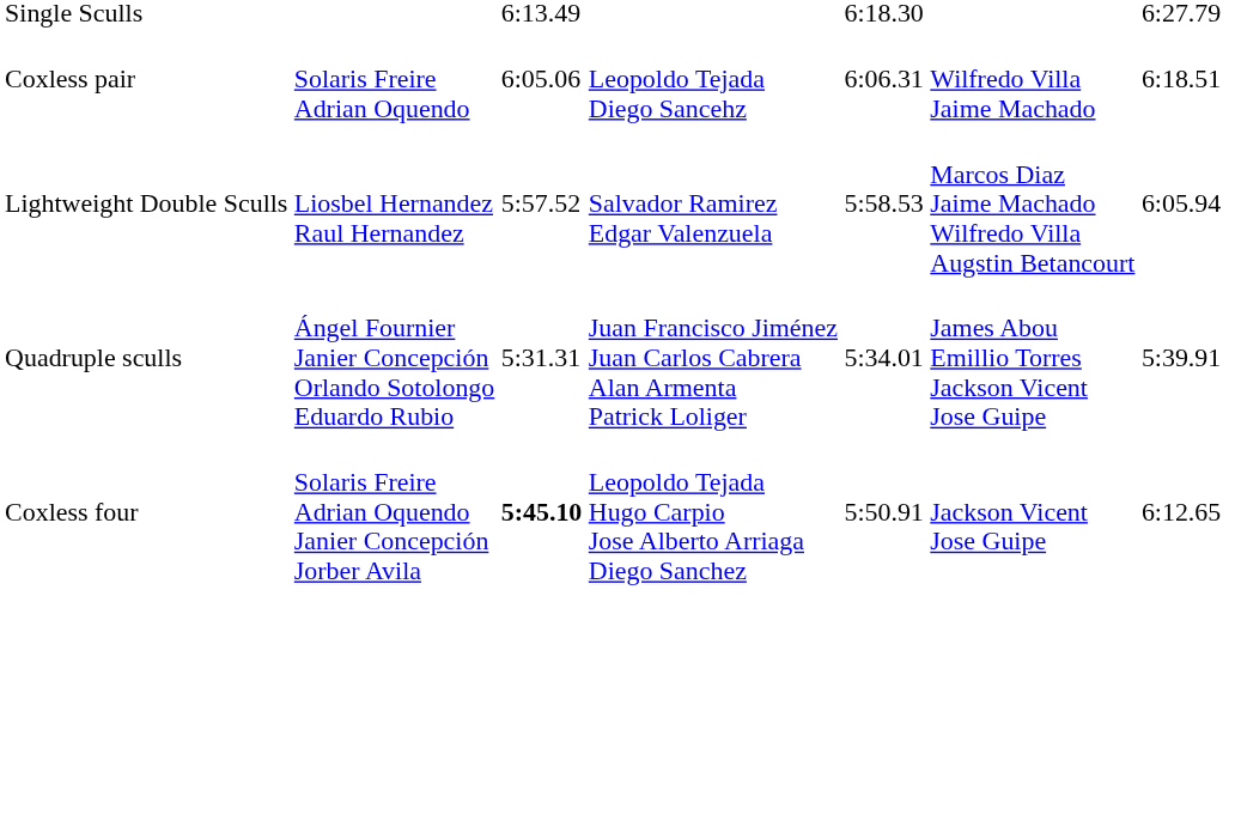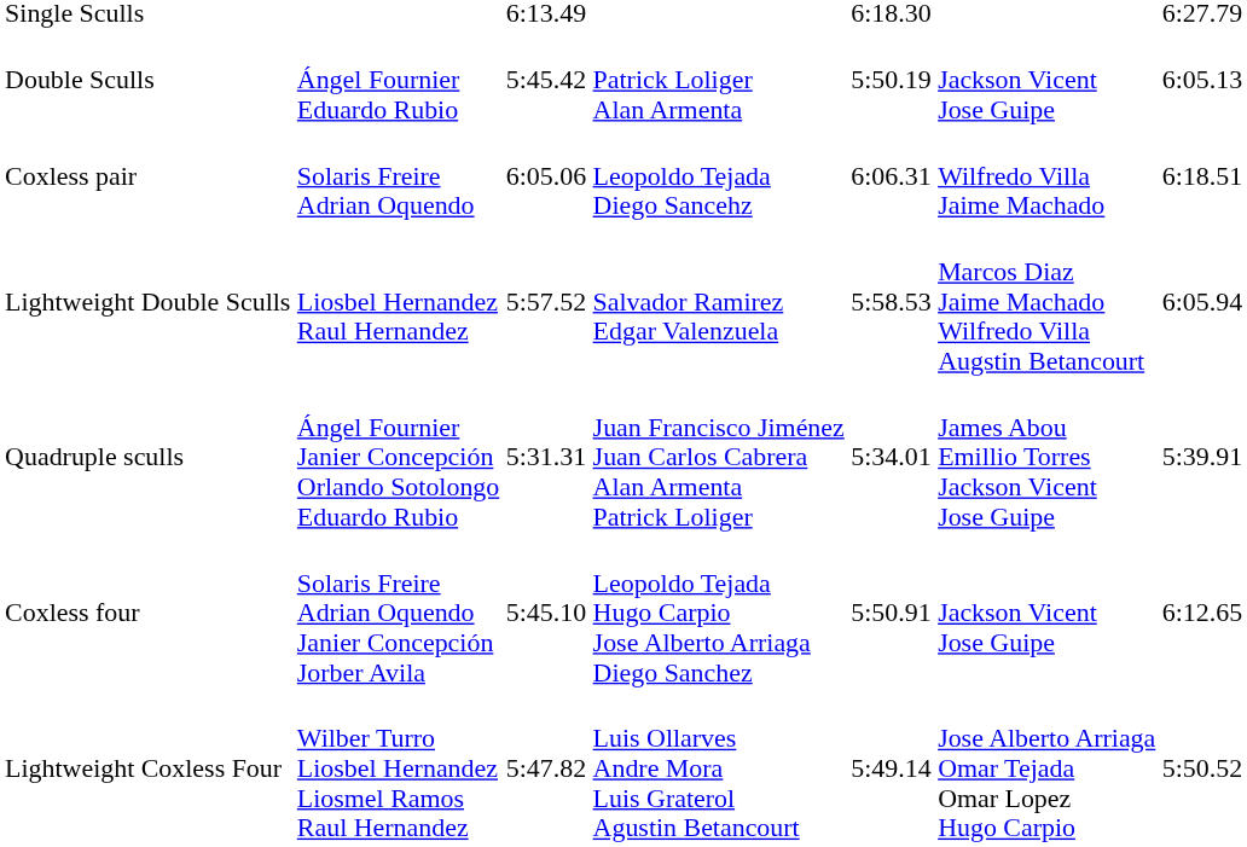 <table>
 <tr>
 <td>Single Sculls</td>
 <td></td>
 <td>6:13.49</td>
 <td></td>
 <td>6:18.30</td>
 <td></td>
 <td>6:27.79</td>
+</tr>
+<tr>
+<td>Double Sculls</td>
+<td><br><a href='#'>Ángel Fournier</a><br><a href='#'>Eduardo Rubio</a></td>
+<td>5:45.42</td>
+<td><br><a href='#'>Patrick Loliger</a><br><a href='#'>Alan Armenta</a></td>
+<td>5:50.19</td>
+<td><br><a href='#'>Jackson Vicent</a><br><a href='#'>Jose Guipe</a></td>
+<td>6:05.13</td>
 </tr>
 <tr>
 <td>Coxless pair</td>
 <td><br><a href='#'>Solaris Freire</a><br><a href='#'>Adrian Oquendo</a></td>
 <td>6:05.06</td>
 <td><br><a href='#'>Leopoldo Tejada</a><br><a href='#'>Diego Sancehz</a></td>
 <td>6:06.31</td>
 <td><br><a href='#'>Wilfredo Villa</a><br><a href='#'>Jaime Machado</a></td>
 <td>6:18.51</td>
 </tr>
 <tr>
 <td>Lightweight Double Sculls</td>
 <td><br><a href='#'>Liosbel Hernandez</a><br><a href='#'>Raul Hernandez</a></td>
 <td>5:57.52</td>
 <td><br><a href='#'>Salvador Ramirez</a><br><a href='#'>Edgar Valenzuela</a></td>
 <td>5:58.53</td>
 <td><br><a href='#'>Marcos Diaz</a><br><a href='#'>Jaime Machado</a><br><a href='#'>Wilfredo Villa</a><br><a href='#'>Augstin Betancourt</a></td>
 <td>6:05.94</td>
 </tr>
 <tr>
 <td>Quadruple sculls</td>
 <td><br><a href='#'>Ángel Fournier</a><br><a href='#'>Janier Concepción</a><br><a href='#'>Orlando Sotolongo</a><br><a href='#'>Eduardo Rubio</a></td>
 <td>5:31.31</td>
 <td><br><a href='#'>Juan Francisco Jiménez</a><br><a href='#'>Juan Carlos Cabrera</a><br><a href='#'>Alan Armenta</a><br><a href='#'>Patrick Loliger</a></td>
 <td>5:34.01</td>
 <td><br><a href='#'>James Abou</a><br><a href='#'>Emillio Torres</a><br><a href='#'>Jackson Vicent</a><br><a href='#'>Jose Guipe</a></td>
 <td>5:39.91</td>
 </tr>
 <tr>
 <td>Coxless four</td>
 <td><br><a href='#'>Solaris Freire</a><br><a href='#'>Adrian Oquendo</a><br><a href='#'>Janier Concepción</a><br><a href='#'>Jorber Avila</a></td>
-<td><strong>5:45.10</strong></td>
+<td>5:45.10</td>
 <td><br><a href='#'>Leopoldo Tejada</a><br><a href='#'>Hugo Carpio</a><br><a href='#'>Jose Alberto Arriaga</a><br><a href='#'>Diego Sanchez</a></td>
 <td>5:50.91</td>
 <td><br><a href='#'>Jackson Vicent</a><br><a href='#'>Jose Guipe</a></td>
 <td>6:12.65</td>
 </tr>
 <tr>
+<td>Lightweight Coxless Four</td>
+<td><br><a href='#'>Wilber Turro</a><br><a href='#'>Liosbel Hernandez</a><br><a href='#'>Liosmel Ramos</a><br><a href='#'>Raul Hernandez</a></td>
+<td>5:47.82</td>
+<td><br><a href='#'>Luis Ollarves</a><br><a href='#'>Andre Mora</a><br><a href='#'>Luis Graterol</a><br><a href='#'>Agustin Betancourt</a></td>
+<td>5:49.14</td>
+<td><br><a href='#'>Jose Alberto Arriaga</a><br><a href='#'>Omar Tejada</a><br>Omar Lopez<br><a href='#'>Hugo Carpio</a></td>
+<td>5:50.52</td>
+</tr>
+<tr>
 </tr>
 </table>
